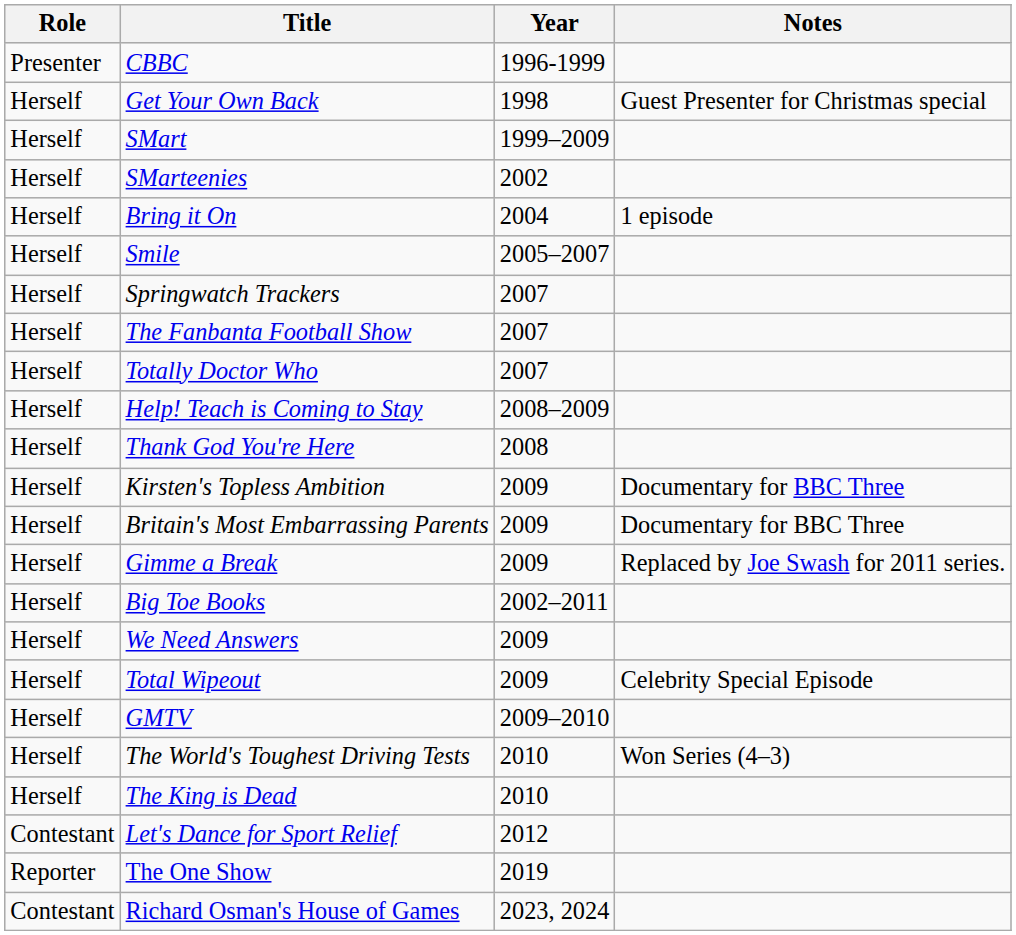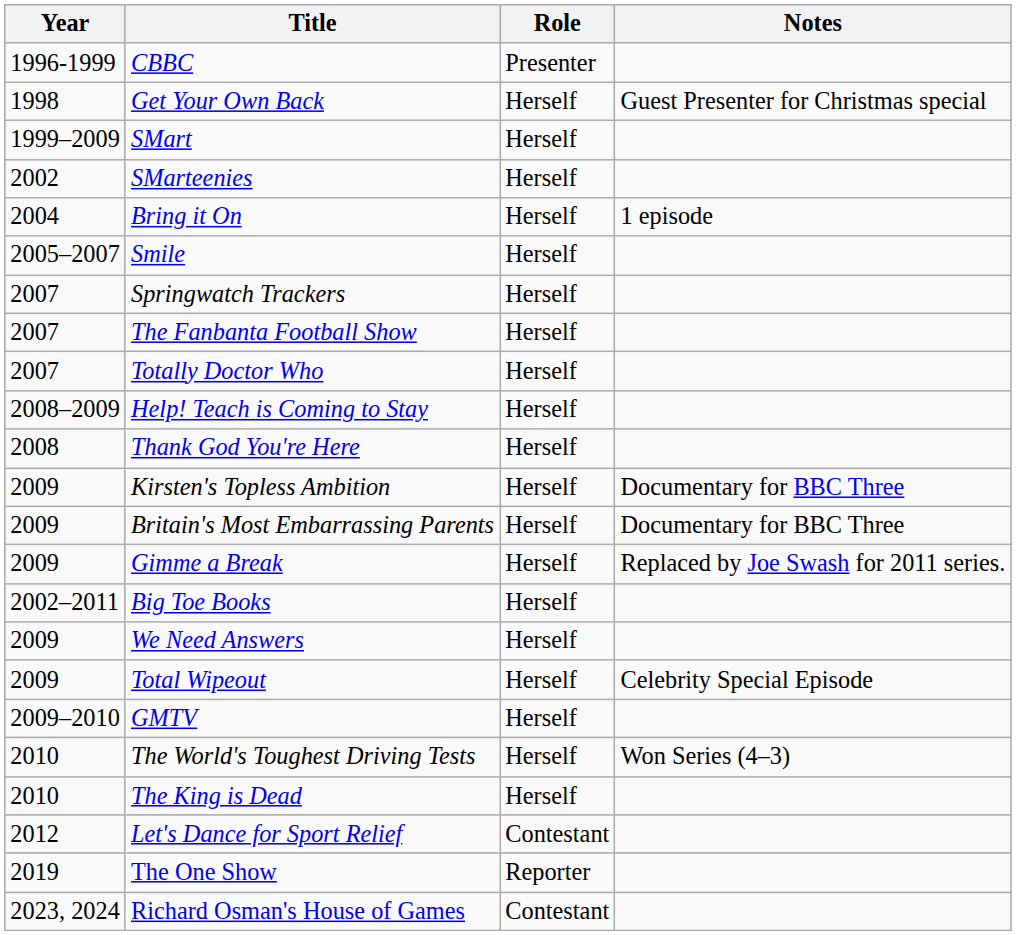 <table class="wikitable">
 <tr>
+<th>Year</th>
+<th>Title</th>
 <th>Role</th>
-<th>Title</th>
-<th>Year</th>
 <th>Notes</th>
 </tr>
 <tr>
+<td>1996-1999</td>
+<td><em><a href='#'>CBBC</a></em></td>
 <td>Presenter</td>
-<td><em><a href='#'>CBBC</a></em></td>
-<td>1996-1999</td>
 <td></td>
 </tr>
 <tr>
+<td>1998</td>
+<td><em><a href='#'>Get Your Own Back</a></em></td>
 <td>Herself</td>
-<td><em><a href='#'>Get Your Own Back</a></em></td>
-<td>1998</td>
 <td>Guest Presenter for Christmas special</td>
 </tr>
 <tr>
+<td>1999–2009</td>
+<td><em><a href='#'>SMart</a></em></td>
 <td>Herself</td>
-<td><em><a href='#'>SMart</a></em></td>
-<td>1999–2009</td>
 <td></td>
 </tr>
 <tr>
+<td>2002</td>
+<td><em><a href='#'>SMarteenies</a></em></td>
 <td>Herself</td>
-<td><em><a href='#'>SMarteenies</a></em></td>
-<td>2002</td>
 <td></td>
 </tr>
 <tr>
+<td>2004</td>
+<td><em><a href='#'>Bring it On</a></em></td>
 <td>Herself</td>
-<td><em><a href='#'>Bring it On</a></em></td>
-<td>2004</td>
 <td>1 episode</td>
 </tr>
 <tr>
+<td>2005–2007</td>
+<td><em><a href='#'>Smile</a></em></td>
 <td>Herself</td>
-<td><em><a href='#'>Smile</a></em></td>
-<td>2005–2007</td>
 <td></td>
 </tr>
 <tr>
+<td>2007</td>
+<td><em>Springwatch Trackers</em></td>
 <td>Herself</td>
-<td><em>Springwatch Trackers</em></td>
-<td>2007</td>
 <td></td>
 </tr>
 <tr>
+<td>2007</td>
+<td><em><a href='#'>The Fanbanta Football Show</a></em></td>
 <td>Herself</td>
-<td><em><a href='#'>The Fanbanta Football Show</a></em></td>
-<td>2007</td>
 <td></td>
 </tr>
 <tr>
+<td>2007</td>
+<td><em><a href='#'>Totally Doctor Who</a></em></td>
 <td>Herself</td>
-<td><em><a href='#'>Totally Doctor Who</a></em></td>
-<td>2007</td>
 <td></td>
 </tr>
 <tr>
+<td>2008–2009</td>
+<td><em><a href='#'>Help! Teach is Coming to Stay</a></em></td>
 <td>Herself</td>
-<td><em><a href='#'>Help! Teach is Coming to Stay</a></em></td>
-<td>2008–2009</td>
 <td></td>
 </tr>
 <tr>
+<td>2008</td>
+<td><em><a href='#'>Thank God You're Here</a></em></td>
 <td>Herself</td>
-<td><em><a href='#'>Thank God You're Here</a></em></td>
-<td>2008</td>
 <td></td>
 </tr>
 <tr>
+<td>2009</td>
+<td><em>Kirsten's Topless Ambition</em></td>
 <td>Herself</td>
-<td><em>Kirsten's Topless Ambition</em></td>
-<td>2009</td>
 <td>Documentary for <a href='#'>BBC Three</a></td>
 </tr>
 <tr>
+<td>2009</td>
+<td><em>Britain's Most Embarrassing Parents</em></td>
 <td>Herself</td>
-<td><em>Britain's Most Embarrassing Parents</em></td>
-<td>2009</td>
 <td>Documentary for BBC Three</td>
 </tr>
 <tr>
+<td>2009</td>
+<td><em><a href='#'>Gimme a Break</a></em></td>
 <td>Herself</td>
-<td><em><a href='#'>Gimme a Break</a></em></td>
-<td>2009</td>
 <td>Replaced by <a href='#'>Joe Swash</a> for 2011 series.</td>
 </tr>
 <tr>
+<td>2002–2011</td>
+<td><em><a href='#'>Big Toe Books</a></em></td>
 <td>Herself</td>
-<td><em><a href='#'>Big Toe Books</a></em></td>
-<td>2002–2011</td>
 <td></td>
 </tr>
 <tr>
+<td>2009</td>
+<td><em><a href='#'>We Need Answers</a></em></td>
 <td>Herself</td>
-<td><em><a href='#'>We Need Answers</a></em></td>
-<td>2009</td>
 <td></td>
 </tr>
 <tr>
+<td>2009</td>
+<td><em><a href='#'>Total Wipeout</a></em></td>
 <td>Herself</td>
-<td><em><a href='#'>Total Wipeout</a></em></td>
-<td>2009</td>
 <td>Celebrity Special Episode</td>
 </tr>
 <tr>
+<td>2009–2010</td>
+<td><em><a href='#'>GMTV</a></em></td>
 <td>Herself</td>
-<td><em><a href='#'>GMTV</a></em></td>
-<td>2009–2010</td>
 <td></td>
 </tr>
 <tr>
+<td>2010</td>
+<td><em>The World's Toughest Driving Tests</em></td>
 <td>Herself</td>
-<td><em>The World's Toughest Driving Tests</em></td>
-<td>2010</td>
 <td>Won Series (4–3)</td>
 </tr>
 <tr>
+<td>2010</td>
+<td><em><a href='#'>The King is Dead</a></em></td>
 <td>Herself</td>
-<td><em><a href='#'>The King is Dead</a></em></td>
-<td>2010</td>
 <td></td>
 </tr>
 <tr>
+<td>2012</td>
+<td><em><a href='#'>Let's Dance for Sport Relief</a></em></td>
 <td>Contestant</td>
-<td><em><a href='#'>Let's Dance for Sport Relief</a></em></td>
-<td>2012</td>
 <td></td>
 </tr>
 <tr>
+<td>2019</td>
+<td><a href='#'>The One Show</a></td>
 <td>Reporter</td>
-<td><a href='#'>The One Show</a></td>
-<td>2019</td>
 <td></td>
 </tr>
 <tr>
+<td>2023, 2024</td>
+<td><a href='#'>Richard Osman's House of Games</a></td>
 <td>Contestant</td>
-<td><a href='#'>Richard Osman's House of Games</a></td>
-<td>2023, 2024</td>
 <td></td>
 </tr>
 </table>
